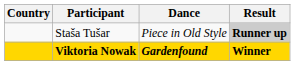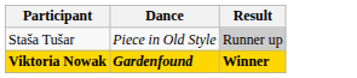 <table class="wikitable">
 <tr>
-<th>Country</th>
 <th>Participant</th>
 <th>Dance</th>
 <th>Result</th>
 </tr>
 <tr>
-<td></td>
 <td>Staša Tušar</td>
 <td><em>Piece in Old Style</em></td>
-<td style="text-align:center; background-color:#CCC;"><strong>Runner up</strong></td>
+<td style="text-align:center; background-color:#CCC;">Runner up</td>
 </tr>
 <tr style="font-weight:bold; background:gold;">
-<td></td>
 <td>Viktoria Nowak</td>
 <td><em>Gardenfound</em></td>
 <td>Winner</td>
 </tr>
 </table>
